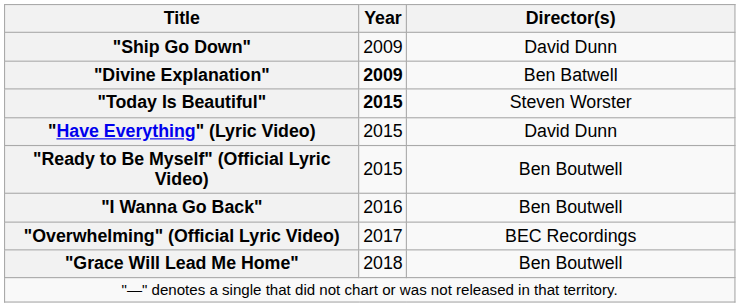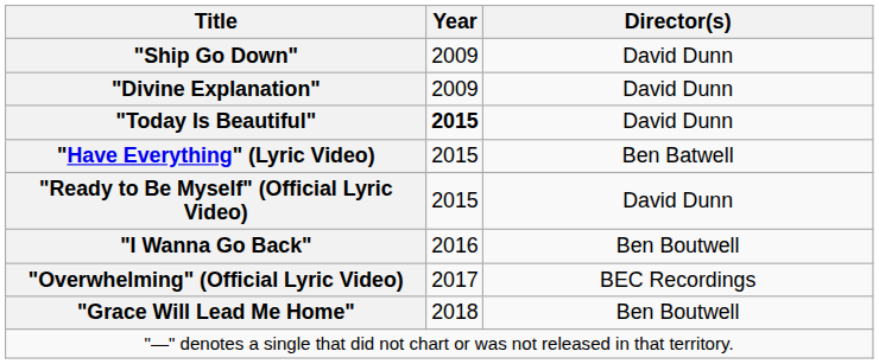 <table class="wikitable plainrowheaders" style="text-align:center;">
 <tr>
 <th scope="col" style="width:19.5em;">Title</th>
 <th scope="col">Year</th>
 <th scope="col" style="width:18em;">Director(s)</th>
 </tr>
 <tr>
 <th scope="row">"Ship Go Down"</th>
 <td>2009</td>
 <td>David Dunn</td>
 </tr>
 <tr>
 <th scope="row">"Divine Explanation"</th>
-<td><strong>2009</strong></td>
-<td>Ben Batwell</td>
+<td>2009</td>
+<td>David Dunn</td>
 </tr>
 <tr>
 <th scope="row">"Today Is Beautiful"</th>
 <td><strong>2015</strong></td>
-<td>Steven Worster</td>
+<td>David Dunn</td>
 </tr>
 <tr>
 <th scope="row">"<a href='#'>Have Everything</a>" (Lyric Video)</th>
 <td>2015</td>
-<td>David Dunn</td>
+<td>Ben Batwell</td>
 </tr>
 <tr>
 <th scope="row">"Ready to Be Myself" (Official Lyric Video)</th>
 <td>2015</td>
-<td>Ben Boutwell</td>
+<td>David Dunn</td>
 </tr>
 <tr>
 <th scope="row">"I Wanna Go Back"</th>
 <td>2016</td>
 <td>Ben Boutwell</td>
 </tr>
 <tr>
 <th scope="row">"Overwhelming" (Official Lyric Video)</th>
 <td>2017</td>
 <td>BEC Recordings</td>
 </tr>
 <tr>
 <th scope="row">"Grace Will Lead Me Home"</th>
 <td>2018</td>
 <td>Ben Boutwell</td>
 </tr>
 <tr>
 <td colspan="6" style="font-size:85%">"—" denotes a single that did not chart or was not released in that territory.</td>
 </tr>
 </table>
